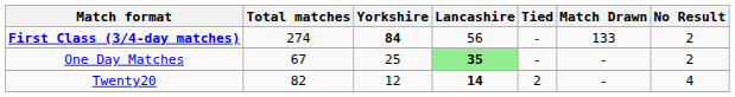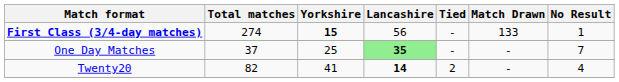 <table class="wikitable" style="text-align:center;">
 <tr>
 <th>Match format</th>
 <th>Total matches</th>
 <th>Yorkshire</th>
 <th>Lancashire</th>
 <th>Tied</th>
 <th>Match Drawn</th>
 <th>No Result</th>
 </tr>
 <tr>
 <td><strong><a href='#'>First Class (3/4-day matches)</a></strong></td>
 <td>274</td>
-<td><strong>84</strong></td>
+<td><strong>15</strong></td>
 <td>56</td>
 <td>-</td>
 <td>133</td>
-<td>2</td>
+<td>1</td>
 </tr>
 <tr>
 </tr>
 <tr>
 <td><a href='#'>One Day Matches</a></td>
-<td>67</td>
+<td>37</td>
 <td>25</td>
 <td style="background: lightgreen;"><strong>35</strong></td>
 <td>-</td>
 <td>-</td>
-<td>2</td>
+<td>7</td>
 </tr>
 <tr>
 </tr>
 <tr>
 <td><a href='#'>Twenty20</a></td>
 <td>82</td>
-<td>12</td>
+<td>41</td>
 <td><strong>14</strong></td>
 <td>2</td>
 <td>-</td>
 <td>4</td>
 </tr>
 <tr>
 </tr>
 </table>
